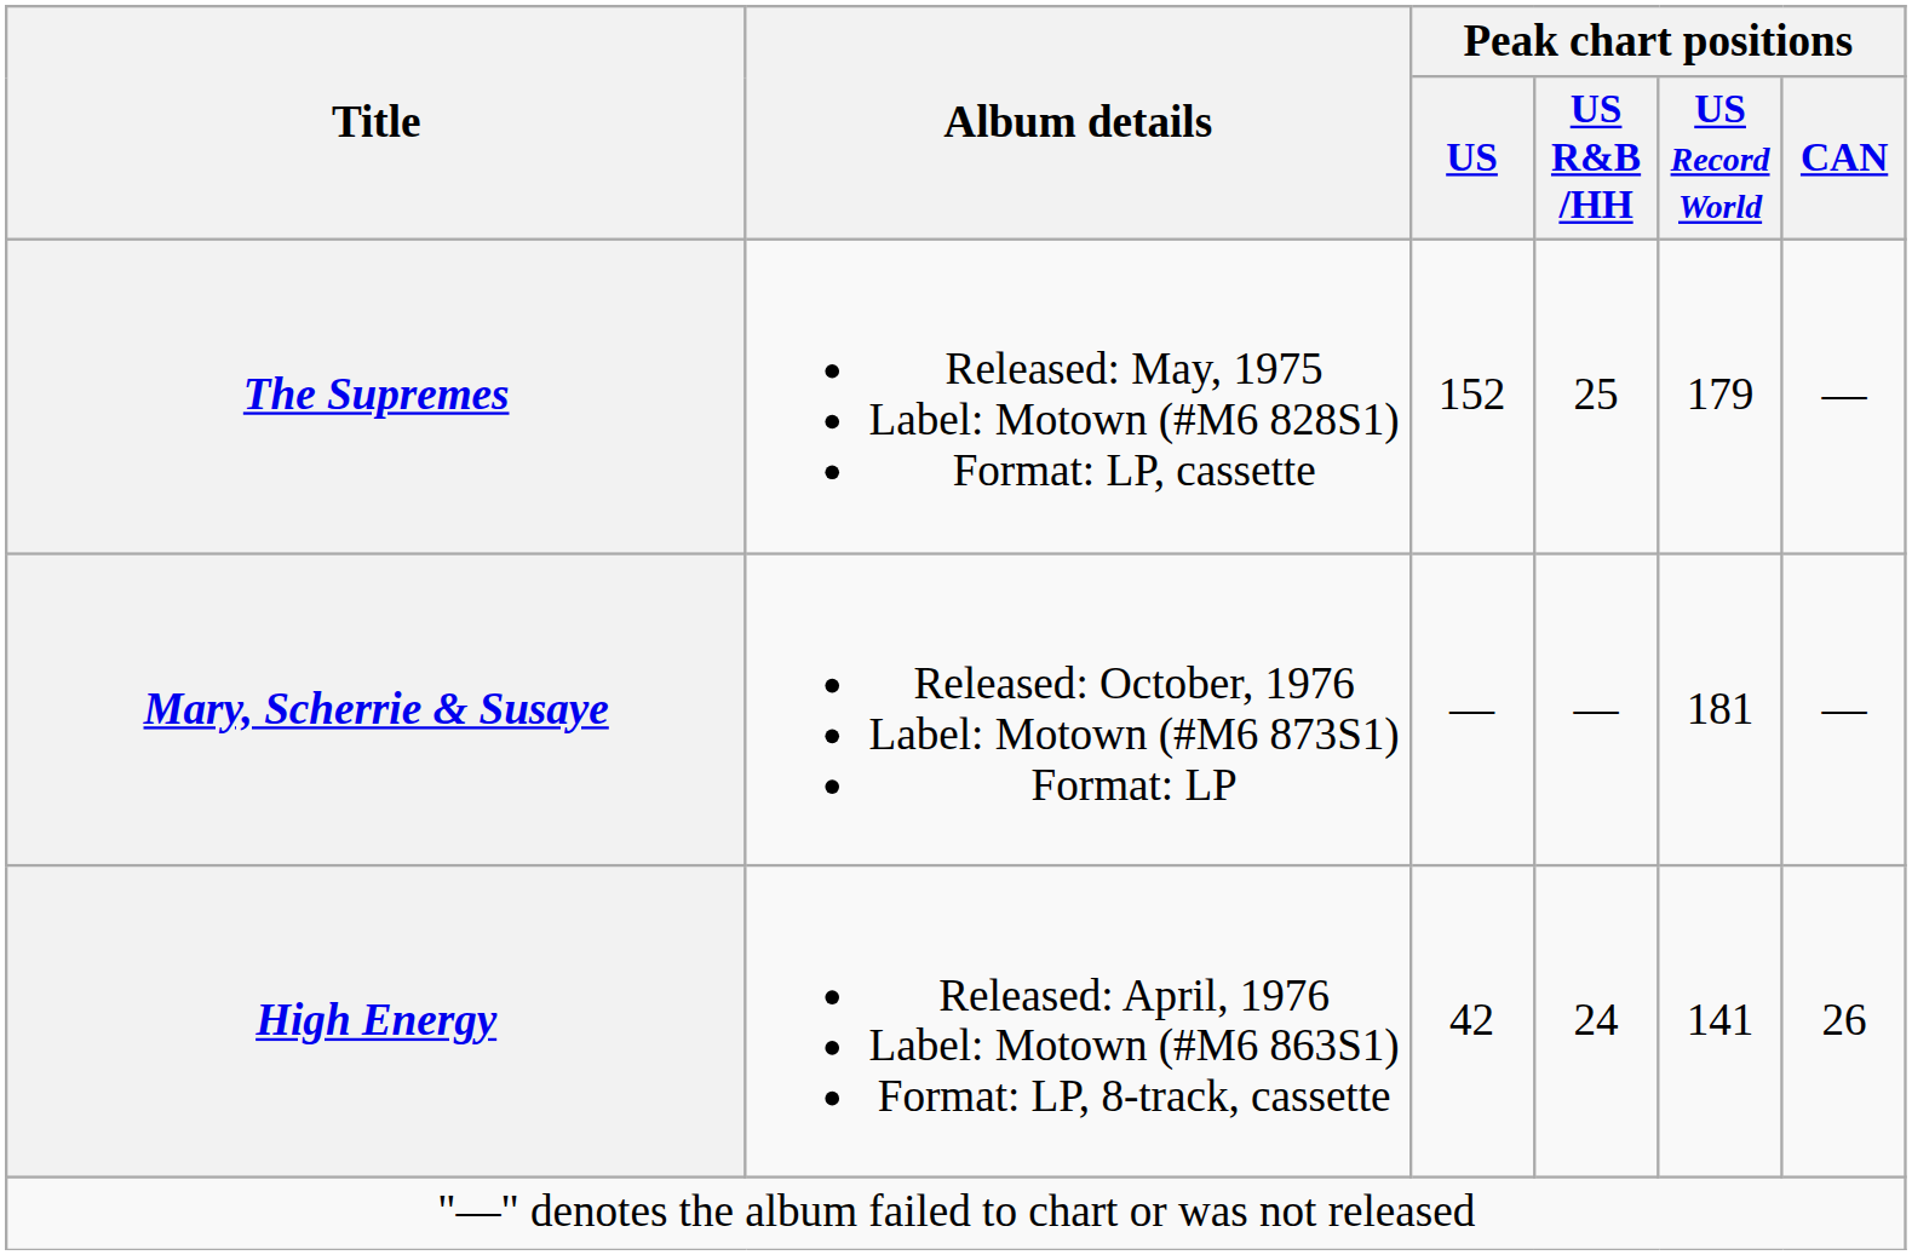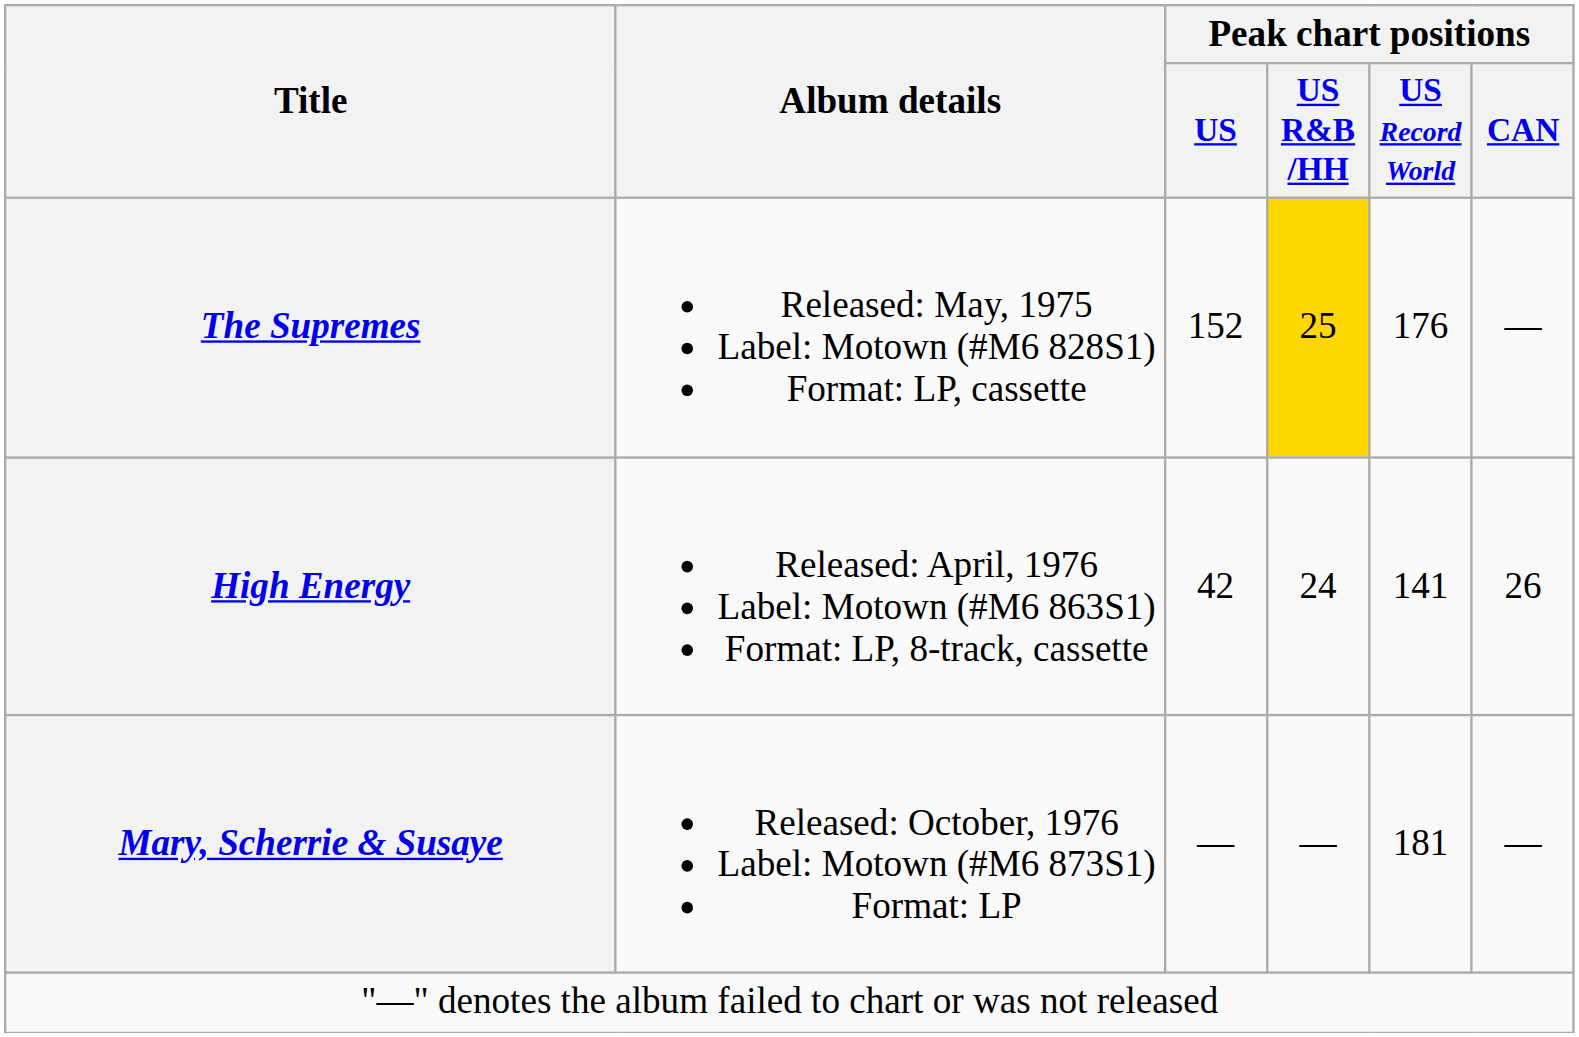 <table class="wikitable plainrowheaders" style="text-align:center;">
 <tr>
 <th rowspan="2" style="width:16em;">Title</th>
 <th scope="col" rowspan="2">Album details</th>
 <th colspan="4">Peak chart positions</th>
 </tr>
 <tr>
 <th scope="col" style="width:2.6em; font-size:90%;"><a href='#'>US</a><br></th>
 <th scope="col" style="width:2.6em; font-size:90%;"><a href='#'>US<br>R&B<br>/HH</a><br></th>
 <th scope="col" style="width:2.6em; font-size:90%;"><a href='#'>US<br><small><em>Record World</em></small></a><br></th>
 <th scope="col" style="width:2.6em; font-size:90%;"><a href='#'>CAN</a><br></th>
 </tr>
 <tr>
 <th scope="row"><em><a href='#'>The Supremes</a></em></th>
 <td><br><ul><li>Released: May, 1975</li><li>Label: Motown (#M6 828S1)</li><li>Format: LP, cassette</li></ul></td>
 <td style="text-align:center;">152</td>
-<td style="text-align:center;">25</td>
-<td style="text-align:center;">179</td>
-<td style="text-align:center;">—</td>
-</tr>
-<tr>
-<th scope="row"><em><a href='#'>Mary, Scherrie & Susaye</a></em></th>
-<td><br><ul><li>Released: October, 1976</li><li>Label: Motown (#M6 873S1)</li><li>Format: LP</li></ul></td>
-<td style="text-align:center;">—</td>
-<td style="text-align:center;">—</td>
-<td style="text-align:center;">181</td>
+<td style="background: gold; text-align:center;">25</td>
+<td style="text-align:center;">176</td>
 <td style="text-align:center;">—</td>
 </tr>
 <tr>
 <th scope="row"><em><a href='#'>High Energy</a></em></th>
 <td><br><ul><li>Released: April, 1976</li><li>Label: Motown (#M6 863S1)</li><li>Format: LP, 8-track, cassette</li></ul></td>
 <td style="text-align:center;">42</td>
 <td style="text-align:center;">24</td>
 <td style="text-align:center;">141</td>
 <td style="text-align:center;">26</td>
 </tr>
 <tr>
+<th scope="row"><em><a href='#'>Mary, Scherrie & Susaye</a></em></th>
+<td><br><ul><li>Released: October, 1976</li><li>Label: Motown (#M6 873S1)</li><li>Format: LP</li></ul></td>
+<td style="text-align:center;">—</td>
+<td style="text-align:center;">—</td>
+<td style="text-align:center;">181</td>
+<td style="text-align:center;">—</td>
+</tr>
+<tr>
 <td style="text-align:center;" colspan="6">"—" denotes the album failed to chart or was not released</td>
 </tr>
 </table>
